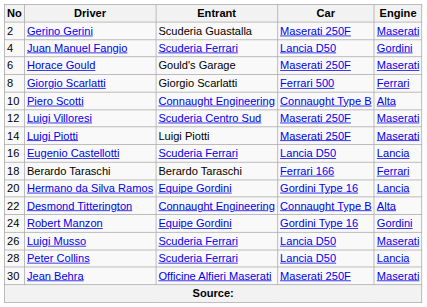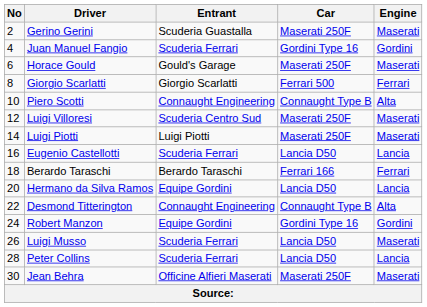 <table class="wikitable" style="font-size: 90%;">
 <tr>
 <th>No</th>
 <th>Driver</th>
 <th>Entrant</th>
 <th>Car</th>
 <th>Engine</th>
 </tr>
 <tr>
 <td>2</td>
 <td> <a href='#'>Gerino Gerini</a></td>
 <td>Scuderia Guastalla</td>
 <td><a href='#'>Maserati 250F</a></td>
 <td><a href='#'>Maserati</a></td>
 </tr>
 <tr>
 <td>4</td>
 <td> <a href='#'>Juan Manuel Fangio</a></td>
 <td><a href='#'>Scuderia Ferrari</a></td>
-<td><a href='#'>Lancia D50</a></td>
+<td><a href='#'>Gordini Type 16</a></td>
 <td><a href='#'>Gordini</a></td>
 </tr>
 <tr>
 <td>6</td>
 <td> <a href='#'>Horace Gould</a></td>
 <td>Gould's Garage</td>
 <td><a href='#'>Maserati 250F</a></td>
 <td><a href='#'>Maserati</a></td>
 </tr>
 <tr>
 <td>8</td>
 <td> <a href='#'>Giorgio Scarlatti</a></td>
 <td>Giorgio Scarlatti</td>
 <td><a href='#'>Ferrari 500</a></td>
 <td><a href='#'>Ferrari</a></td>
 </tr>
 <tr>
 <td>10</td>
 <td> <a href='#'>Piero Scotti</a></td>
 <td><a href='#'>Connaught Engineering</a></td>
 <td><a href='#'>Connaught Type B</a></td>
 <td><a href='#'>Alta</a></td>
 </tr>
 <tr>
 <td>12</td>
 <td> <a href='#'>Luigi Villoresi</a></td>
 <td><a href='#'>Scuderia Centro Sud</a></td>
 <td><a href='#'>Maserati 250F</a></td>
 <td><a href='#'>Maserati</a></td>
 </tr>
 <tr>
 <td>14</td>
 <td> <a href='#'>Luigi Piotti</a></td>
 <td>Luigi Piotti</td>
 <td><a href='#'>Maserati 250F</a></td>
 <td><a href='#'>Maserati</a></td>
 </tr>
 <tr>
 <td>16</td>
 <td> <a href='#'>Eugenio Castellotti</a></td>
 <td><a href='#'>Scuderia Ferrari</a></td>
 <td><a href='#'>Lancia D50</a></td>
 <td><a href='#'>Lancia</a></td>
 </tr>
 <tr>
 <td>18</td>
 <td> Berardo Taraschi</td>
 <td>Berardo Taraschi</td>
 <td><a href='#'>Ferrari 166</a></td>
 <td><a href='#'>Ferrari</a></td>
 </tr>
 <tr>
 <td>20</td>
 <td> <a href='#'>Hermano da Silva Ramos</a></td>
 <td><a href='#'>Equipe Gordini</a></td>
-<td><a href='#'>Gordini Type 16</a></td>
+<td><a href='#'>Lancia D50</a></td>
 <td><a href='#'>Lancia</a></td>
 </tr>
 <tr>
 <td>22</td>
 <td> <a href='#'>Desmond Titterington</a></td>
 <td><a href='#'>Connaught Engineering</a></td>
 <td><a href='#'>Connaught Type B</a></td>
 <td><a href='#'>Alta</a></td>
 </tr>
 <tr>
 <td>24</td>
 <td> <a href='#'>Robert Manzon</a></td>
 <td><a href='#'>Equipe Gordini</a></td>
 <td><a href='#'>Gordini Type 16</a></td>
 <td><a href='#'>Gordini</a></td>
 </tr>
 <tr>
 <td>26</td>
 <td> <a href='#'>Luigi Musso</a></td>
 <td><a href='#'>Scuderia Ferrari</a></td>
 <td><a href='#'>Lancia D50</a></td>
 <td><a href='#'>Maserati</a></td>
 </tr>
 <tr>
 <td>28</td>
 <td> <a href='#'>Peter Collins</a></td>
 <td><a href='#'>Scuderia Ferrari</a></td>
 <td><a href='#'>Lancia D50</a></td>
 <td><a href='#'>Lancia</a></td>
 </tr>
 <tr>
 <td>30</td>
 <td> <a href='#'>Jean Behra</a></td>
 <td><a href='#'>Officine Alfieri Maserati</a></td>
 <td><a href='#'>Maserati 250F</a></td>
 <td><a href='#'>Maserati</a></td>
 </tr>
 <tr>
 <th colspan=8>Source:</th>
 </tr>
 </table>
